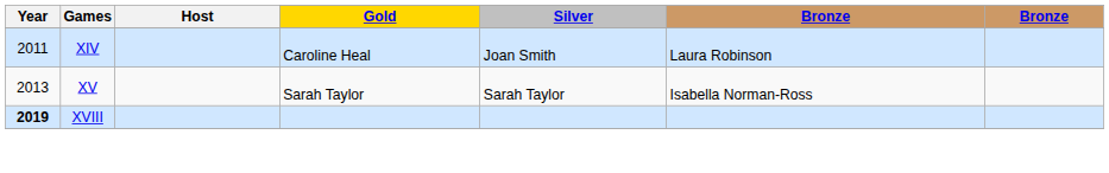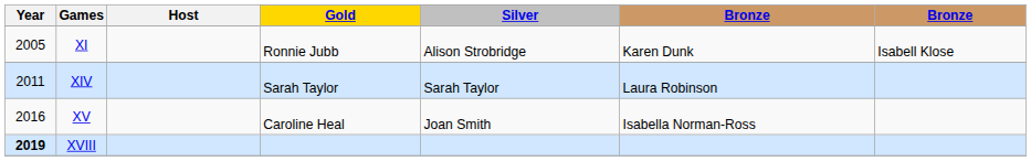 <table class="wikitable" style="text-align: center; font-size:95%;">
 <tr>
 <th rowspan="2" style="width:5%;">Year</th>
 <th rowspan="2" style="width:5%;">Games</th>
 <th rowspan="2" style="width:15%;">Host</th>
 </tr>
 <tr>
 <th style="background-color: gold"><a href='#'>Gold</a></th>
 <th style="background-color: silver"><a href='#'>Silver</a></th>
 <th style="background-color: #CC9966"><a href='#'>Bronze</a></th>
 <th style="background-color: #CC9966"><a href='#'>Bronze</a></th>
 </tr>
 <tr>
 </tr>
 <tr>
+<td>2005</td>
+<td align=center><a href='#'>XI</a></td>
+<td align="left"></td>
+<td align="left"> <br> Ronnie Jubb</td>
+<td align="left"> <br> Alison Strobridge</td>
+<td align="left"> <br> Karen Dunk</td>
+<td align="left"> <br> Isabell Klose</td>
+</tr>
+<tr>
 </tr>
 <tr style="text-align:center; background:#d0e7ff;">
 <td>2011</td>
 <td align=center><a href='#'>XIV</a></td>
 <td align="left"></td>
-<td align="left"> <br> Caroline Heal</td>
-<td align="left"> <br> Joan Smith</td>
+<td align="left"> <br> Sarah Taylor</td>
+<td align="left"> <br> Sarah Taylor </td>
 <td align="left"> <br> Laura Robinson </td>
 <td></td>
 </tr>
 <tr>
-<td>2013</td>
+<td>2016</td>
 <td align=center><a href='#'>XV</a></td>
 <td align="left"></td>
-<td align="left"> <br> Sarah Taylor</td>
-<td align="left"> <br> Sarah Taylor </td>
+<td align="left"> <br> Caroline Heal</td>
+<td align="left"> <br> Joan Smith</td>
 <td align="left"> <br> Isabella Norman-Ross</td>
 <td></td>
 </tr>
 <tr style="text-align:center; background:#d0e7ff;">
 <td><strong>2019</strong></td>
 <td align=center><a href='#'>XVIII</a></td>
 <td align="left"></td>
 <td align="left"></td>
 <td align="left"></td>
 <td align="left"></td>
 <td></td>
 </tr>
 <tr>
 </tr>
 </table>
